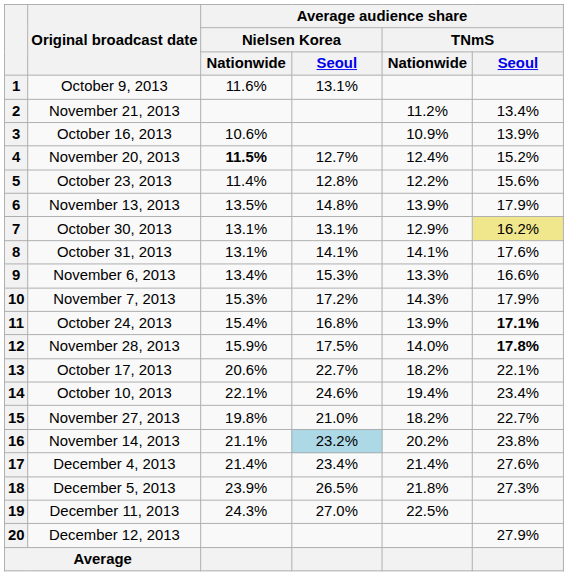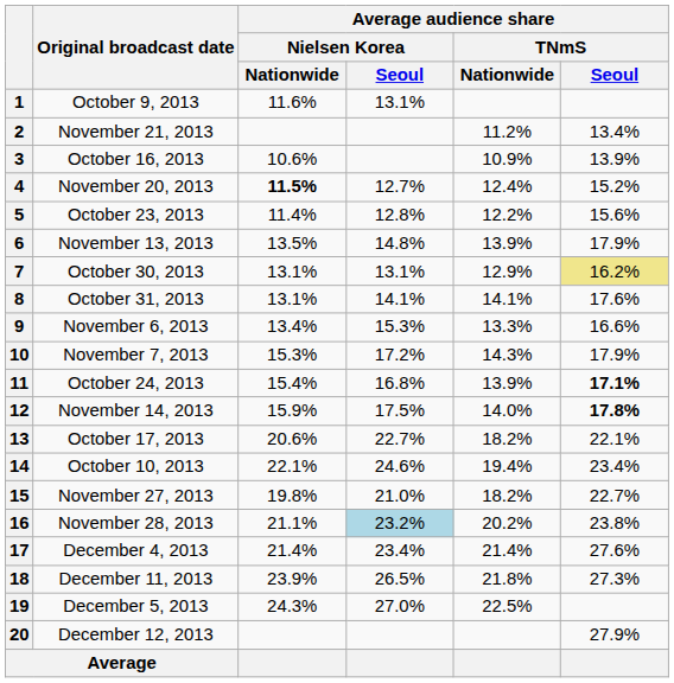 <table class=wikitable style="text-align:center">
 <tr>
 <th rowspan="3"></th>
 <th rowspan="3">Original broadcast date</th>
 <th colspan="4">Average audience share</th>
 </tr>
 <tr>
 <th colspan="2">Nielsen Korea</th>
 <th colspan="2">TNmS</th>
 </tr>
 <tr>
 <th width="90">Nationwide</th>
 <th width="90"><a href='#'>Seoul</a></th>
 <th width="90">Nationwide</th>
 <th width="90"><a href='#'>Seoul</a></th>
 </tr>
 <tr>
 <th>1</th>
 <td>October 9, 2013</td>
 <td>11.6% </td>
 <td>13.1% </td>
 <td><strong></strong> </td>
 <td><strong></strong> </td>
 </tr>
 <tr>
 <th>2</th>
 <td>November 21, 2013</td>
 <td><strong></strong> </td>
 <td><strong></strong> </td>
 <td>11.2% </td>
 <td>13.4% </td>
 </tr>
 <tr>
 <th>3</th>
 <td>October 16, 2013</td>
 <td>10.6% </td>
 <td><strong></strong> </td>
 <td>10.9% </td>
 <td>13.9% </td>
 </tr>
 <tr>
 <th>4</th>
 <td>November 20, 2013</td>
 <td><strong>11.5% </strong></td>
 <td>12.7% </td>
 <td>12.4% </td>
 <td>15.2% </td>
 </tr>
 <tr>
 <th>5</th>
 <td>October 23, 2013</td>
 <td>11.4% </td>
 <td>12.8% </td>
 <td>12.2% </td>
 <td>15.6% </td>
 </tr>
 <tr>
 <th>6</th>
 <td>November 13, 2013</td>
 <td>13.5% </td>
 <td>14.8% </td>
 <td>13.9% </td>
 <td>17.9% </td>
 </tr>
 <tr>
 <th>7</th>
 <td>October 30, 2013</td>
 <td>13.1% </td>
 <td>13.1% </td>
 <td>12.9% </td>
 <td style="background: khaki;">16.2% </td>
 </tr>
 <tr>
 <th>8</th>
 <td>October 31, 2013</td>
 <td>13.1% </td>
 <td>14.1% </td>
 <td>14.1% </td>
 <td>17.6% </td>
 </tr>
 <tr>
 <th>9</th>
 <td>November 6, 2013</td>
 <td>13.4% </td>
 <td>15.3% </td>
 <td>13.3% </td>
 <td>16.6% </td>
 </tr>
 <tr>
 <th>10</th>
 <td>November 7, 2013</td>
 <td>15.3% </td>
 <td>17.2% </td>
 <td>14.3% </td>
 <td>17.9% </td>
 </tr>
 <tr>
 <th>11</th>
 <td>October 24, 2013</td>
 <td>15.4% </td>
 <td>16.8% </td>
 <td>13.9% </td>
 <td><strong>17.1% </strong></td>
 </tr>
 <tr>
 <th>12</th>
-<td>November 28, 2013</td>
+<td>November 14, 2013</td>
 <td>15.9% </td>
 <td>17.5% </td>
 <td>14.0% </td>
 <td><strong>17.8% </strong></td>
 </tr>
 <tr>
 <th>13</th>
 <td>October 17, 2013</td>
 <td>20.6% </td>
 <td>22.7% </td>
 <td>18.2% </td>
 <td>22.1% </td>
 </tr>
 <tr>
 <th>14</th>
 <td>October 10, 2013</td>
 <td>22.1% </td>
 <td>24.6% </td>
 <td>19.4% </td>
 <td>23.4% </td>
 </tr>
 <tr>
 <th>15</th>
 <td>November 27, 2013</td>
 <td>19.8% </td>
 <td>21.0% </td>
 <td>18.2% </td>
 <td>22.7% </td>
 </tr>
 <tr>
 <th>16</th>
-<td>November 14, 2013</td>
+<td>November 28, 2013</td>
 <td>21.1% </td>
 <td style="background: lightblue;">23.2% </td>
 <td>20.2% </td>
 <td>23.8% </td>
 </tr>
 <tr>
 <th>17</th>
 <td>December 4, 2013</td>
 <td>21.4% </td>
 <td>23.4% </td>
 <td>21.4% </td>
 <td>27.6% </td>
 </tr>
 <tr>
 <th>18</th>
-<td>December 5, 2013</td>
+<td>December 11, 2013</td>
 <td>23.9% </td>
 <td>26.5% </td>
 <td>21.8% </td>
 <td>27.3% </td>
 </tr>
 <tr>
 <th>19</th>
-<td>December 11, 2013</td>
+<td>December 5, 2013</td>
 <td>24.3% </td>
 <td>27.0% </td>
 <td>22.5% </td>
 <td><strong></strong> </td>
 </tr>
 <tr>
 <th>20</th>
 <td>December 12, 2013</td>
 <td><strong></strong> </td>
 <td><strong></strong> </td>
 <td><strong></strong> </td>
 <td>27.9% </td>
 </tr>
 <tr>
 <th colspan="2">Average</th>
 <th></th>
 <th></th>
 <th></th>
 <th></th>
 </tr>
 </table>
